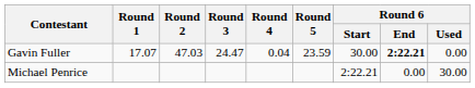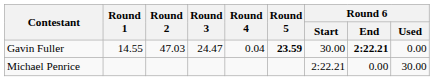 <table class="wikitable">
 <tr>
 <th rowspan="2" width="200">Contestant</th>
 <th rowspan="2" width="60">Round 1</th>
 <th rowspan="2" width="60">Round 2</th>
 <th rowspan="2">Round 3</th>
 <th rowspan="2" width="60">Round 4</th>
 <th rowspan="2">Round 5</th>
 <th colspan="3">Round 6</th>
 </tr>
 <tr>
 <th width="60">Start</th>
 <th width="60">End</th>
 <th width="60">Used</th>
 </tr>
 <tr>
 <td>Gavin Fuller</td>
-<td align="right">17.07</td>
+<td align="right">14.55</td>
 <td align="right">47.03</td>
 <td align="right">24.47</td>
 <td align="right">0.04</td>
-<td align="right">23.59</td>
+<td align="right"><strong>23.59</strong></td>
 <td align="right">30.00</td>
 <td align="right"><strong>2:22.21</strong></td>
 <td align="right">0.00</td>
 </tr>
 <tr>
 <td>Michael Penrice</td>
 <td align="right"></td>
 <td align="right"></td>
 <td align="right"></td>
 <td align="right"></td>
 <td align="right"></td>
 <td align="right">2:22.21</td>
 <td align="right">0.00</td>
 <td align="right">30.00</td>
 </tr>
 </table>
